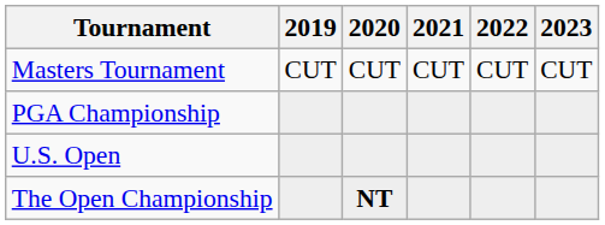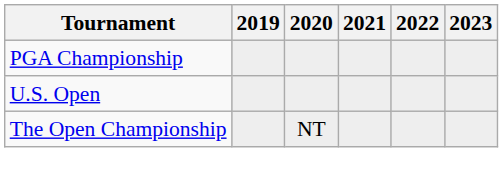 <table class="wikitable" style="font-size:95%;text-align:center;">
 <tr>
 <th>Tournament</th>
 <th>2019</th>
 <th>2020</th>
 <th>2021</th>
 <th>2022</th>
 <th>2023</th>
-</tr>
-<tr>
-<td align=left><a href='#'>Masters Tournament</a></td>
-<td>CUT</td>
-<td>CUT</td>
-<td>CUT</td>
-<td>CUT</td>
-<td>CUT</td>
 </tr>
 <tr>
 <td align=left><a href='#'>PGA Championship</a></td>
 <td style="background:#eeeeee;"></td>
 <td style="background:#eeeeee;"></td>
 <td style="background:#eeeeee;"></td>
 <td style="background:#eeeeee;"></td>
 <td style="background:#eeeeee;"></td>
 </tr>
 <tr>
 <td align=left><a href='#'>U.S. Open</a></td>
 <td style="background:#eeeeee;"></td>
 <td style="background:#eeeeee;"></td>
 <td style="background:#eeeeee;"></td>
 <td style="background:#eeeeee;"></td>
 <td style="background:#eeeeee;"></td>
 </tr>
 <tr>
 <td align=left><a href='#'>The Open Championship</a></td>
 <td style="background:#eeeeee;"></td>
-<td style="background:#eeeeee;"><strong>NT</strong></td>
+<td style="background:#eeeeee;">NT</td>
 <td style="background:#eeeeee;"></td>
 <td style="background:#eeeeee;"></td>
 <td style="background:#eeeeee;"></td>
 </tr>
 </table>
